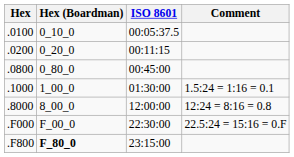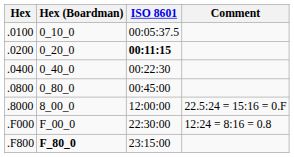 <table class="wikitable">
 <tr>
 <th>Hex</th>
 <th>Hex (Boardman)</th>
 <th><a href='#'>ISO 8601</a></th>
 <th>Comment</th>
 </tr>
 <tr>
 <td>.0100</td>
 <td>0_10_0</td>
 <td>00:05:37.5</td>
 <td></td>
 </tr>
 <tr>
 <td>.0200</td>
 <td>0_20_0</td>
-<td>00:11:15</td>
+<td><strong>00:11:15</strong></td>
+<td></td>
+</tr>
+<tr>
+<td>.0400</td>
+<td>0_40_0</td>
+<td>00:22:30</td>
 <td></td>
 </tr>
 <tr>
 <td>.0800</td>
 <td>0_80_0</td>
 <td>00:45:00</td>
 <td></td>
 </tr>
 <tr>
-<td>.1000</td>
-<td>1_00_0</td>
-<td>01:30:00</td>
-<td>1.5:24 = 1:16 = 0.1</td>
-</tr>
-<tr>
 <td>.8000</td>
 <td>8_00_0</td>
 <td>12:00:00</td>
-<td>12:24 = 8:16 = 0.8</td>
+<td>22.5:24 = 15:16 = 0.F</td>
 </tr>
 <tr>
 <td>.F000</td>
 <td>F_00_0</td>
 <td>22:30:00</td>
-<td>22.5:24 = 15:16 = 0.F</td>
+<td>12:24 = 8:16 = 0.8</td>
 </tr>
 <tr>
 <td>.F800</td>
 <td><strong>F_80_0</strong></td>
 <td>23:15:00</td>
 <td></td>
 </tr>
 </table>
